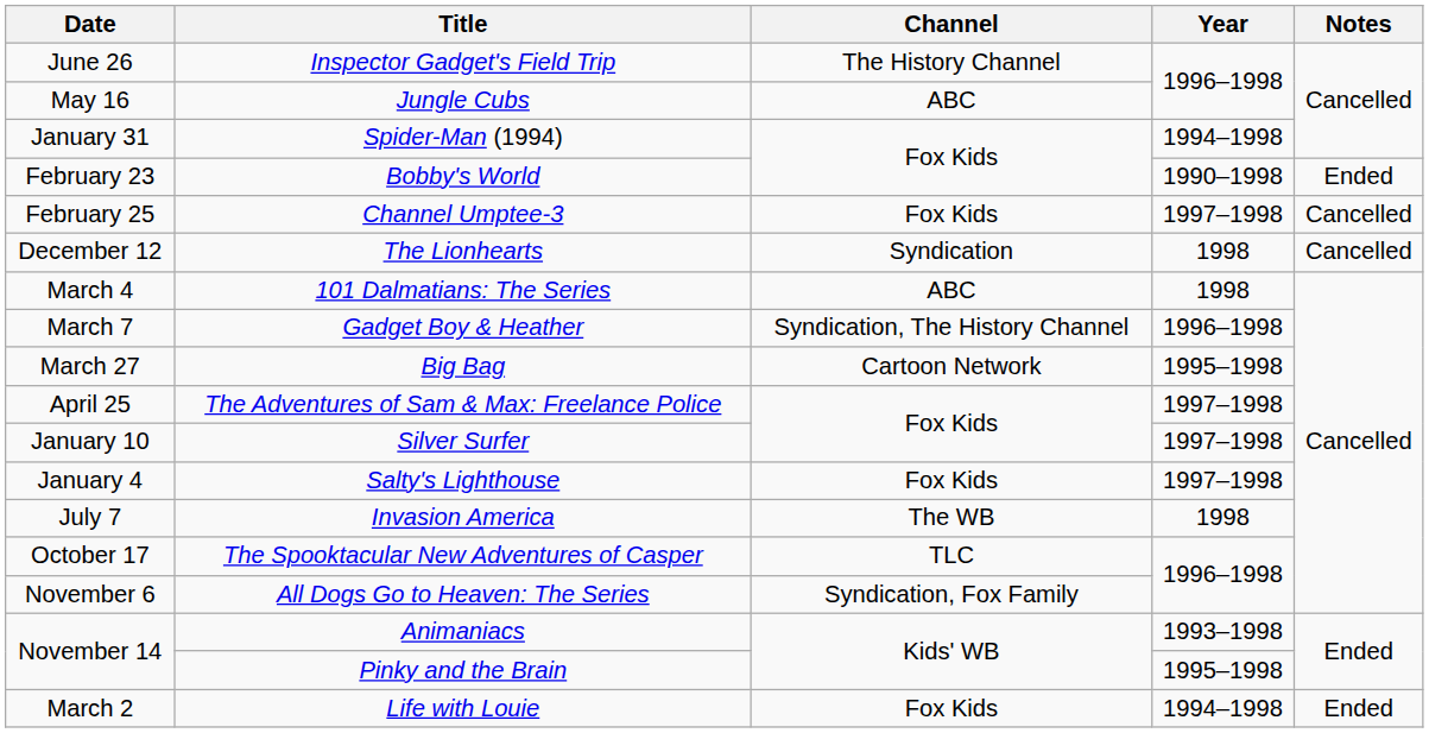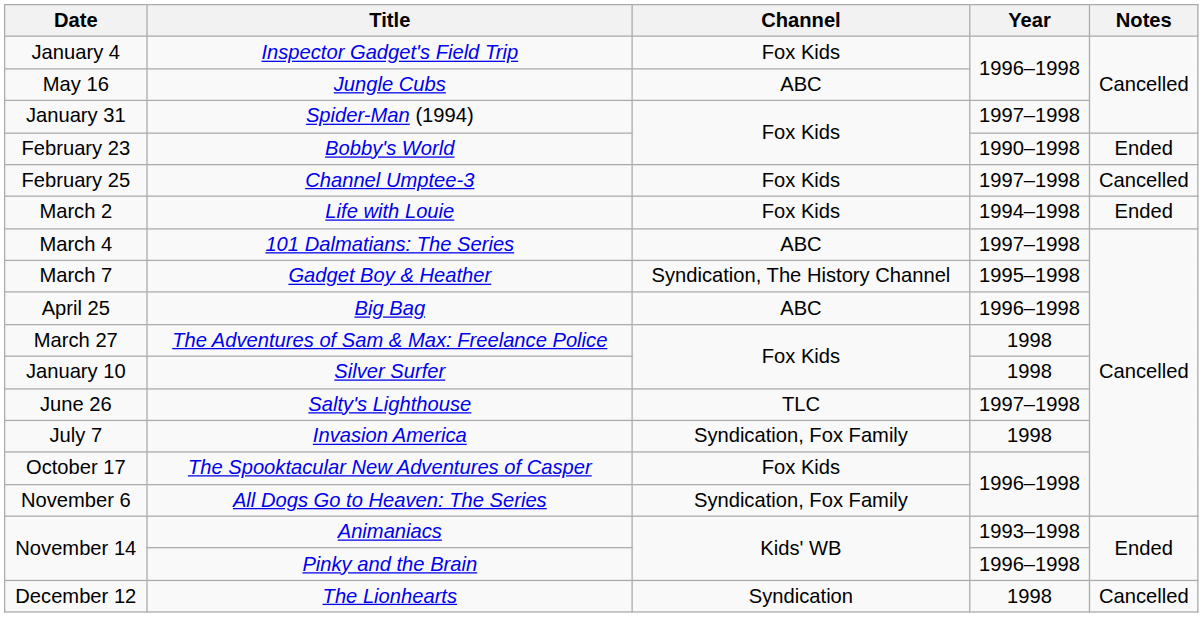 <table class="wikitable sortable" style="text-align: center" width="75%">
 <tr>
 <th scope="col">Date</th>
 <th scope="col">Title</th>
 <th scope="col">Channel</th>
 <th scope="col">Year</th>
 <th scope="col">Notes</th>
 </tr>
 <tr>
-<td>June 26</td>
+<td>January 4</td>
 <td><em><a href='#'>Inspector Gadget's Field Trip</a></em></td>
-<td>The History Channel</td>
+<td>Fox Kids</td>
 <td rowspan=2>1996–1998</td>
 <td rowspan=3>Cancelled</td>
 </tr>
 <tr>
 <td>May 16</td>
 <td><em><a href='#'>Jungle Cubs</a></em></td>
 <td>ABC</td>
 </tr>
 <tr>
 <td>January 31</td>
 <td><em><a href='#'>Spider-Man</a></em> (1994)</td>
 <td rowspan=2>Fox Kids</td>
-<td>1994–1998</td>
+<td>1997–1998</td>
 </tr>
 <tr>
 <td>February 23</td>
 <td><em><a href='#'>Bobby's World</a></em></td>
 <td>1990–1998</td>
 <td>Ended</td>
 </tr>
 <tr>
 <td>February 25</td>
 <td><em><a href='#'>Channel Umptee-3</a></em></td>
 <td>Fox Kids</td>
 <td>1997–1998</td>
 <td>Cancelled</td>
 </tr>
 <tr>
-<td>December 12</td>
-<td><em><a href='#'>The Lionhearts</a></em></td>
-<td>Syndication</td>
-<td>1998</td>
-<td>Cancelled</td>
+<td>March 2</td>
+<td><em><a href='#'>Life with Louie</a></em></td>
+<td>Fox Kids</td>
+<td>1994–1998</td>
+<td>Ended</td>
 </tr>
 <tr>
 <td>March 4</td>
 <td><em><a href='#'>101 Dalmatians: The Series</a></em></td>
 <td>ABC</td>
-<td>1998</td>
+<td>1997–1998</td>
 <td rowspan=9>Cancelled</td>
 </tr>
 <tr>
 <td>March 7</td>
 <td><em><a href='#'>Gadget Boy & Heather</a></em></td>
 <td>Syndication, The History Channel</td>
+<td>1995–1998</td>
+</tr>
+<tr>
+<td>April 25</td>
+<td><em><a href='#'>Big Bag</a></em></td>
+<td>ABC</td>
 <td>1996–1998</td>
 </tr>
 <tr>
 <td>March 27</td>
-<td><em><a href='#'>Big Bag</a></em></td>
-<td>Cartoon Network</td>
-<td>1995–1998</td>
-</tr>
-<tr>
-<td>April 25</td>
 <td><em><a href='#'>The Adventures of Sam & Max: Freelance Police</a></em></td>
 <td rowspan=2>Fox Kids</td>
-<td>1997–1998</td>
+<td>1998</td>
 </tr>
 <tr>
 <td>January 10</td>
 <td><em><a href='#'>Silver Surfer</a></em></td>
-<td>1997–1998</td>
+<td>1998</td>
 </tr>
 <tr>
-<td>January 4</td>
+<td>June 26</td>
 <td><em><a href='#'>Salty's Lighthouse</a></em></td>
-<td>Fox Kids</td>
+<td>TLC</td>
 <td>1997–1998</td>
 </tr>
 <tr>
 <td>July 7</td>
 <td><em><a href='#'>Invasion America</a></em></td>
-<td>The WB</td>
+<td>Syndication, Fox Family</td>
 <td>1998</td>
 </tr>
 <tr>
 <td>October 17</td>
 <td><em><a href='#'>The Spooktacular New Adventures of Casper</a></em></td>
-<td>TLC</td>
+<td>Fox Kids</td>
 <td rowspan=2>1996–1998</td>
 </tr>
 <tr>
 <td>November 6</td>
 <td><em><a href='#'>All Dogs Go to Heaven: The Series</a></em></td>
 <td>Syndication, Fox Family</td>
 </tr>
 <tr>
 <td rowspan=2>November 14</td>
 <td><em><a href='#'>Animaniacs</a></em></td>
 <td rowspan=2>Kids' WB</td>
 <td>1993–1998</td>
 <td rowspan=2>Ended</td>
 </tr>
 <tr>
 <td><em><a href='#'>Pinky and the Brain</a></em></td>
-<td>1995–1998</td>
+<td>1996–1998</td>
 </tr>
 <tr>
-<td>March 2</td>
-<td><em><a href='#'>Life with Louie</a></em></td>
-<td>Fox Kids</td>
-<td>1994–1998</td>
-<td>Ended</td>
+<td>December 12</td>
+<td><em><a href='#'>The Lionhearts</a></em></td>
+<td>Syndication</td>
+<td>1998</td>
+<td>Cancelled</td>
 </tr>
 </table>
